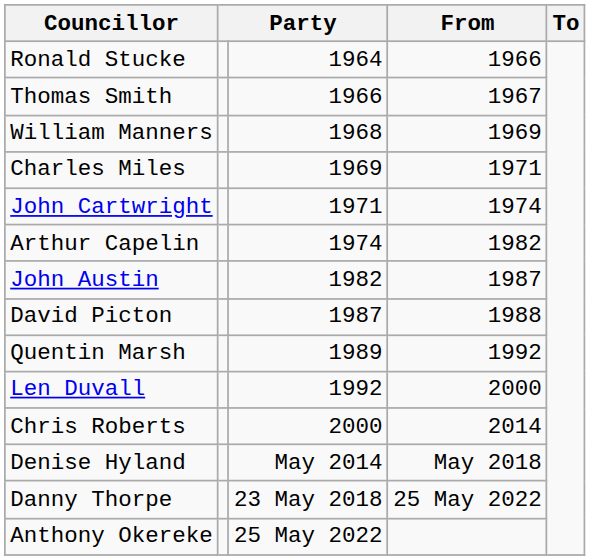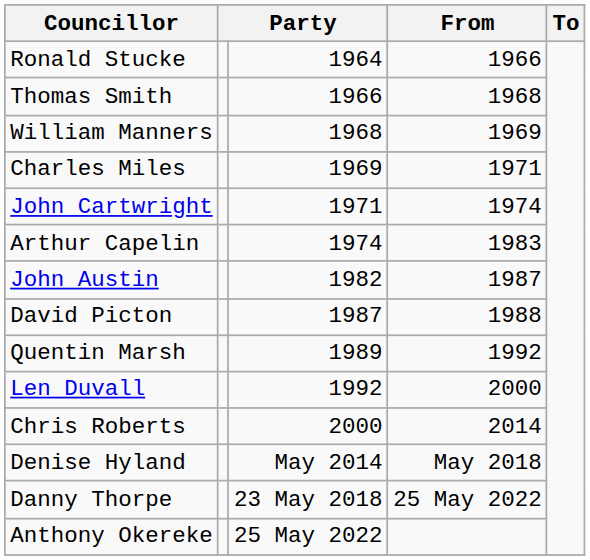 <table class=wikitable>
 <tr>
 <th>Councillor</th>
 <th colspan=2>Party</th>
 <th>From</th>
 <th>To</th>
 </tr>
 <tr>
 <td>Ronald Stucke</td>
 <td></td>
 <td align=right>1964</td>
 <td align=right>1966</td>
 </tr>
 <tr>
 <td>Thomas Smith</td>
 <td></td>
 <td align=right>1966</td>
-<td align=right>1967</td>
+<td align=right>1968</td>
 </tr>
 <tr>
 <td>William Manners</td>
 <td></td>
 <td align=right>1968</td>
 <td align=right>1969</td>
 </tr>
 <tr>
 <td>Charles Miles</td>
 <td></td>
 <td align=right>1969</td>
 <td align=right>1971</td>
 </tr>
 <tr>
 <td><a href='#'>John Cartwright</a></td>
 <td></td>
 <td align=right>1971</td>
 <td align=right>1974</td>
 </tr>
 <tr>
 <td>Arthur Capelin</td>
 <td></td>
 <td align=right>1974</td>
-<td align=right>1982</td>
+<td align=right>1983</td>
 </tr>
 <tr>
 <td><a href='#'>John Austin</a></td>
 <td></td>
 <td align=right>1982</td>
 <td align=right>1987</td>
 </tr>
 <tr>
 <td>David Picton</td>
 <td></td>
 <td align=right>1987</td>
 <td align=right>1988</td>
 </tr>
 <tr>
 <td>Quentin Marsh</td>
 <td></td>
 <td align=right>1989</td>
 <td align=right>1992</td>
 </tr>
 <tr>
 <td><a href='#'>Len Duvall</a></td>
 <td></td>
 <td align=right>1992</td>
 <td align=right>2000</td>
 </tr>
 <tr>
 <td>Chris Roberts</td>
 <td></td>
 <td align=right>2000</td>
 <td align=right>2014</td>
 </tr>
 <tr>
 <td>Denise Hyland</td>
 <td></td>
 <td align=right>May 2014</td>
 <td align=right>May 2018</td>
 </tr>
 <tr>
 <td>Danny Thorpe</td>
 <td></td>
 <td align=right>23 May 2018</td>
 <td align=right>25 May 2022</td>
 </tr>
 <tr>
 <td>Anthony Okereke</td>
 <td></td>
 <td align=right>25 May 2022</td>
 <td></td>
 </tr>
 </table>
